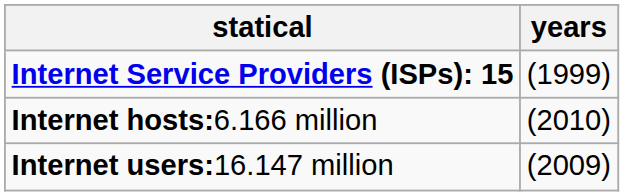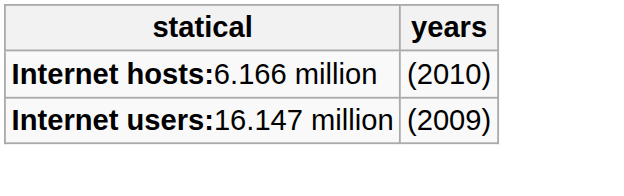 <table class="wikitable">
 <tr>
 <th>statical</th>
 <th>years</th>
-</tr>
-<tr>
-<td><strong><a href='#'>Internet Service Providers</a> (ISPs): 15</strong></td>
-<td>(1999)</td>
 </tr>
 <tr>
 <td><strong>Internet hosts:</strong>6.166 million</td>
 <td>(2010)</td>
 </tr>
 <tr>
 <td><strong>Internet users:</strong>16.147 million</td>
 <td>(2009)</td>
 </tr>
 </table>
